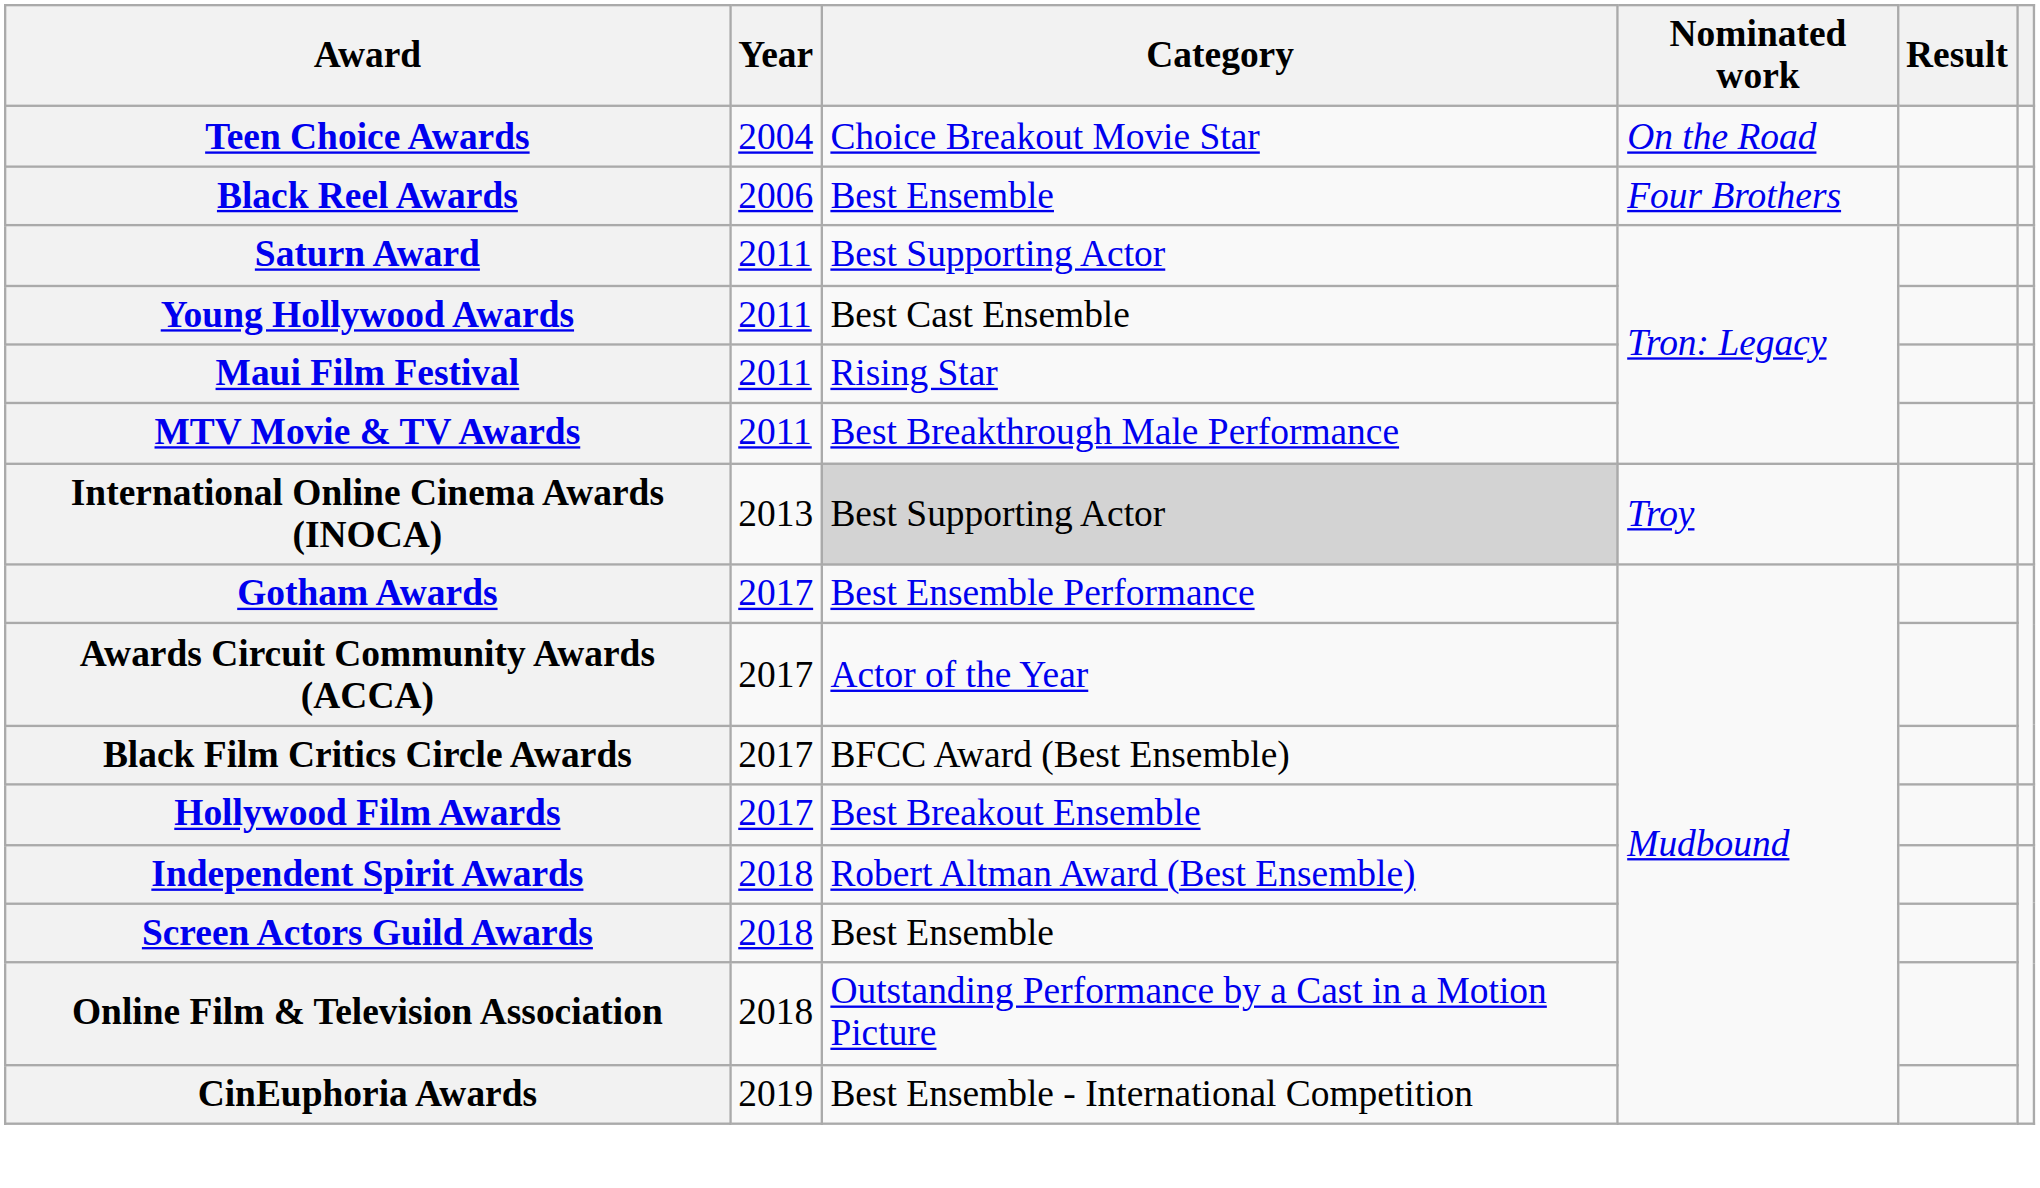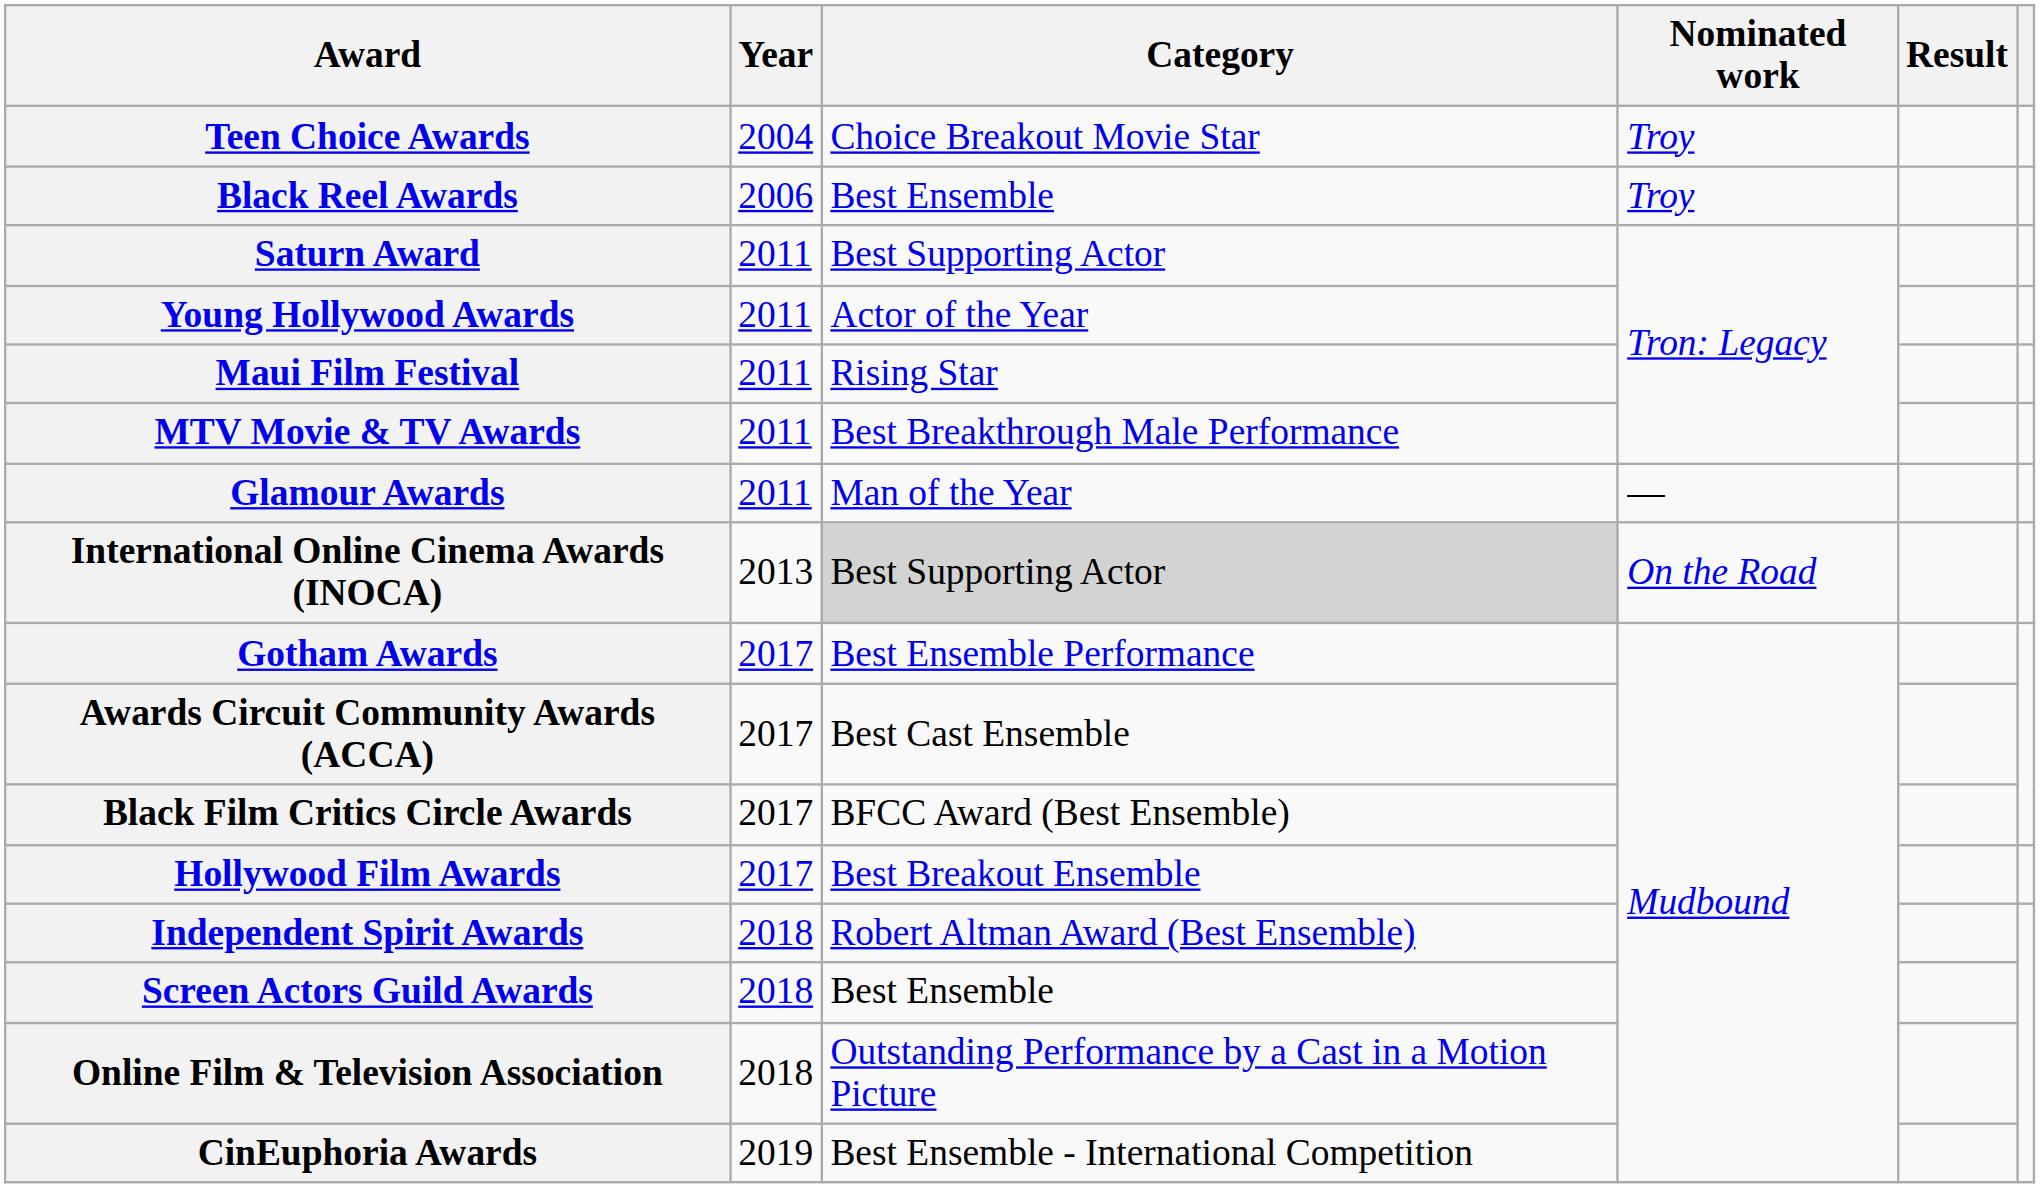 <table class="wikitable plainrowheaders sortable">
 <tr>
 <th>Award</th>
 <th>Year</th>
 <th>Category</th>
 <th>Nominated work</th>
 <th>Result</th>
 <th class="unsortable"></th>
 </tr>
 <tr>
 <th scope="row"><a href='#'>Teen Choice Awards</a></th>
 <td><a href='#'>2004</a></td>
 <td><a href='#'>Choice Breakout Movie Star</a></td>
-<td><em><a href='#'>On the Road</a></em></td>
+<td><em><a href='#'>Troy</a></em></td>
 <td></td>
 <td></td>
 </tr>
 <tr>
 <th scope="row"><a href='#'>Black Reel Awards</a></th>
 <td><a href='#'>2006</a></td>
 <td><a href='#'>Best Ensemble</a></td>
-<td><em><a href='#'>Four Brothers</a></em></td>
+<td><em><a href='#'>Troy</a></em></td>
 <td></td>
 <td></td>
 </tr>
 <tr>
 <th scope="row"><a href='#'>Saturn Award</a></th>
 <td><a href='#'>2011</a></td>
 <td><a href='#'>Best Supporting Actor</a></td>
 <td rowspan="4"><em><a href='#'>Tron: Legacy</a></em></td>
 <td></td>
 <td></td>
 </tr>
 <tr>
 <th scope="row"><a href='#'>Young Hollywood Awards</a></th>
 <td><a href='#'>2011</a></td>
-<td>Best Cast Ensemble</td>
+<td><a href='#'>Actor of the Year</a></td>
 <td></td>
 <td></td>
 </tr>
 <tr>
 <th scope="row"><a href='#'>Maui Film Festival</a></th>
 <td><a href='#'>2011</a></td>
 <td><a href='#'>Rising Star</a></td>
 <td></td>
 <td></td>
 </tr>
 <tr>
 <th scope="row"><a href='#'>MTV Movie & TV Awards</a></th>
 <td><a href='#'>2011</a></td>
 <td><a href='#'>Best Breakthrough Male Performance</a></td>
 <td></td>
 <td></td>
 </tr>
 <tr>
+<th scope="row"><a href='#'>Glamour Awards</a></th>
+<td><a href='#'>2011</a></td>
+<td><a href='#'>Man of the Year</a></td>
+<td>—</td>
+<td></td>
+<td></td>
+</tr>
+<tr>
 <th scope="row">International Online Cinema Awards (INOCA)</th>
 <td>2013</td>
 <td style="background: lightgrey;">Best Supporting Actor</td>
-<td><em><a href='#'>Troy</a></em></td>
+<td><em><a href='#'>On the Road</a></em></td>
 <td></td>
 <td></td>
 </tr>
 <tr>
 <th scope="row"><a href='#'>Gotham Awards</a></th>
 <td><a href='#'>2017</a></td>
 <td><a href='#'>Best Ensemble Performance</a></td>
 <td rowspan="8"><em><a href='#'>Mudbound</a></em></td>
 <td></td>
 <td rowspan="3"></td>
 </tr>
 <tr>
 <th scope="row">Awards Circuit Community Awards (ACCA)</th>
 <td>2017</td>
-<td><a href='#'>Actor of the Year</a></td>
+<td>Best Cast Ensemble</td>
 <td></td>
 </tr>
 <tr>
 <th scope="row">Black Film Critics Circle Awards</th>
 <td>2017</td>
 <td>BFCC Award (Best Ensemble)</td>
 <td></td>
 </tr>
 <tr>
 <th scope="row"><a href='#'>Hollywood Film Awards</a></th>
 <td><a href='#'>2017</a></td>
 <td><a href='#'>Best Breakout Ensemble</a></td>
 <td></td>
 <td></td>
 </tr>
 <tr>
 <th scope="row"><a href='#'>Independent Spirit Awards</a></th>
 <td><a href='#'>2018</a></td>
 <td><a href='#'>Robert Altman Award (Best Ensemble)</a></td>
 <td></td>
 <td rowspan="4"></td>
 </tr>
 <tr>
 <th scope="row"><a href='#'>Screen Actors Guild Awards</a></th>
 <td><a href='#'>2018</a></td>
 <td>Best Ensemble</td>
 <td></td>
 </tr>
 <tr>
 <th scope="row">Online Film & Television Association</th>
 <td>2018</td>
 <td><a href='#'>Outstanding Performance by a Cast in a Motion Picture</a></td>
 <td></td>
 </tr>
 <tr>
 <th scope="row">CinEuphoria Awards</th>
 <td>2019</td>
 <td>Best Ensemble - International Competition</td>
 <td></td>
 </tr>
 </table>
